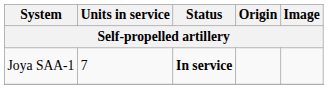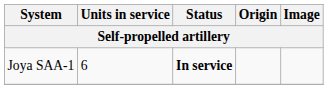 <table class="wikitable">
 <tr>
 <th>System</th>
 <th>Units in service</th>
 <th>Status</th>
 <th>Origin</th>
 <th>Image</th>
 </tr>
 <tr>
 <th colspan="5">Self-propelled artillery</th>
 </tr>
 <tr>
 <td>Joya SAA-1</td>
-<td>7</td>
+<td>6</td>
 <td><strong>In service</strong></td>
 <td><br><br></td>
 <td></td>
 </tr>
 <tr>
 </tr>
 </table>
